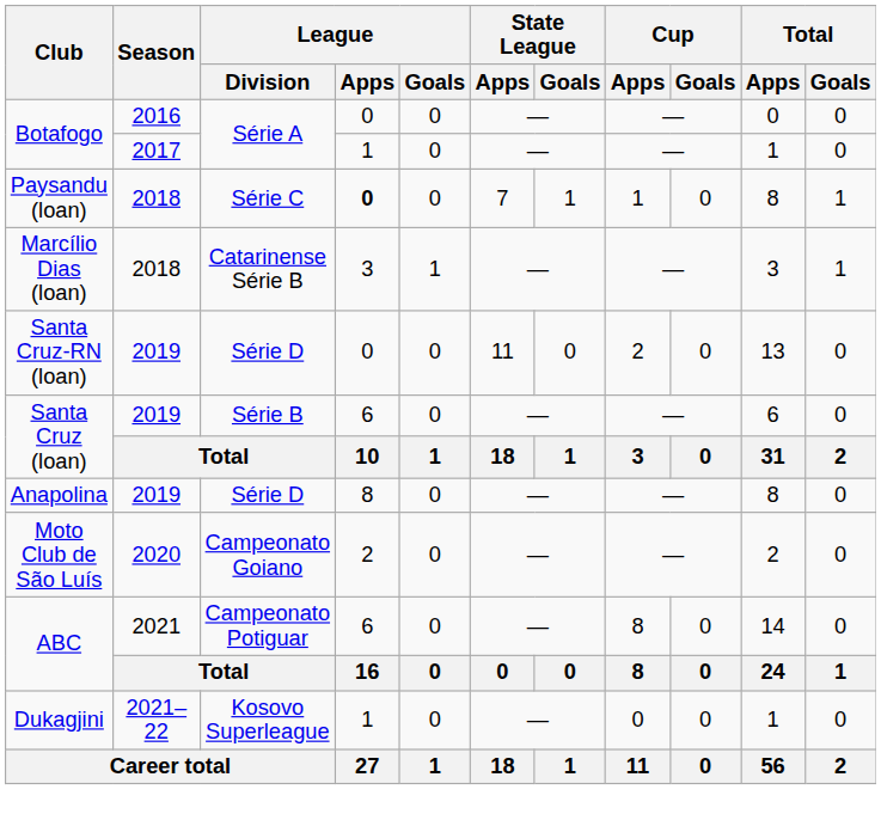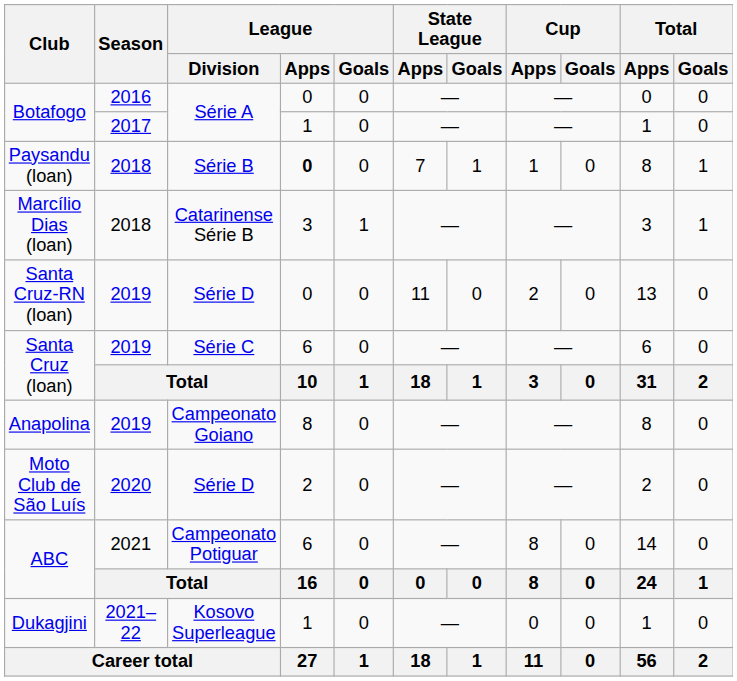 <table class="wikitable" style="text-align: center;">
 <tr>
 <th rowspan="2">Club</th>
 <th rowspan="2">Season</th>
 <th colspan="3">League</th>
 <th colspan="2">State League</th>
 <th colspan="2">Cup</th>
 <th colspan="2">Total</th>
 </tr>
 <tr>
 <th>Division</th>
 <th>Apps</th>
 <th>Goals</th>
 <th>Apps</th>
 <th>Goals</th>
 <th>Apps</th>
 <th>Goals</th>
 <th>Apps</th>
 <th>Goals</th>
 </tr>
 <tr>
 <td rowspan="2"><a href='#'>Botafogo</a></td>
 <td><a href='#'>2016</a></td>
 <td rowspan="2"><a href='#'>Série A</a></td>
 <td>0</td>
 <td>0</td>
 <td colspan="2">—</td>
 <td colspan="2">—</td>
 <td>0</td>
 <td>0</td>
 </tr>
 <tr>
 <td><a href='#'>2017</a></td>
 <td>1</td>
 <td>0</td>
 <td colspan="2">—</td>
 <td colspan="2">—</td>
 <td>1</td>
 <td>0</td>
 </tr>
 <tr>
 <td><a href='#'>Paysandu</a> (loan)</td>
 <td><a href='#'>2018</a></td>
-<td><a href='#'>Série C</a></td>
+<td><a href='#'>Série B</a></td>
 <td><strong>0</strong></td>
 <td>0</td>
 <td>7</td>
 <td>1</td>
 <td>1</td>
 <td>0</td>
 <td>8</td>
 <td>1</td>
 </tr>
 <tr>
 <td><a href='#'>Marcílio Dias</a> (loan)</td>
 <td>2018</td>
 <td><a href='#'>Catarinense</a> Série B</td>
 <td>3</td>
 <td>1</td>
 <td colspan="2">—</td>
 <td colspan="2">—</td>
 <td>3</td>
 <td>1</td>
 </tr>
 <tr>
 <td><a href='#'>Santa Cruz-RN</a> (loan)</td>
 <td><a href='#'>2019</a></td>
 <td><a href='#'>Série D</a></td>
 <td>0</td>
 <td>0</td>
 <td>11</td>
 <td>0</td>
 <td>2</td>
 <td>0</td>
 <td>13</td>
 <td>0</td>
 </tr>
 <tr>
 <td rowspan="2"><a href='#'>Santa Cruz</a> (loan)</td>
 <td><a href='#'>2019</a></td>
-<td><a href='#'>Série B</a></td>
+<td><a href='#'>Série C</a></td>
 <td>6</td>
 <td>0</td>
 <td colspan="2">—</td>
 <td colspan="2">—</td>
 <td>6</td>
 <td>0</td>
 </tr>
 <tr>
 <th colspan="2">Total</th>
 <th>10</th>
 <th>1</th>
 <th>18</th>
 <th>1</th>
 <th>3</th>
 <th>0</th>
 <th>31</th>
 <th>2</th>
 </tr>
 <tr>
 <td><a href='#'>Anapolina</a></td>
 <td><a href='#'>2019</a></td>
-<td><a href='#'>Série D</a></td>
+<td><a href='#'>Campeonato Goiano</a></td>
 <td>8</td>
 <td>0</td>
 <td colspan="2">—</td>
 <td colspan="2">—</td>
 <td>8</td>
 <td>0</td>
 </tr>
 <tr>
 <td><a href='#'>Moto Club de São Luís</a></td>
 <td><a href='#'>2020</a></td>
-<td><a href='#'>Campeonato Goiano</a></td>
+<td><a href='#'>Série D</a></td>
 <td>2</td>
 <td>0</td>
 <td colspan="2">—</td>
 <td colspan="2">—</td>
 <td>2</td>
 <td>0</td>
 </tr>
 <tr>
 <td rowspan="2"><a href='#'>ABC</a></td>
 <td>2021</td>
 <td><a href='#'>Campeonato Potiguar</a></td>
 <td>6</td>
 <td>0</td>
 <td colspan="2">—</td>
 <td>8</td>
 <td>0</td>
 <td>14</td>
 <td>0</td>
 </tr>
 <tr>
 <th colspan="2">Total</th>
 <th>16</th>
 <th>0</th>
 <th>0</th>
 <th>0</th>
 <th>8</th>
 <th>0</th>
 <th>24</th>
 <th>1</th>
 </tr>
 <tr>
 <td><a href='#'>Dukagjini</a></td>
 <td><a href='#'>2021–22</a></td>
 <td><a href='#'>Kosovo Superleague</a></td>
 <td>1</td>
 <td>0</td>
 <td colspan="2">—</td>
 <td>0</td>
 <td>0</td>
 <td>1</td>
 <td>0</td>
 </tr>
 <tr>
 <th colspan=3>Career total</th>
 <th>27</th>
 <th>1</th>
 <th>18</th>
 <th>1</th>
 <th>11</th>
 <th>0</th>
 <th>56</th>
 <th>2</th>
 </tr>
 </table>
